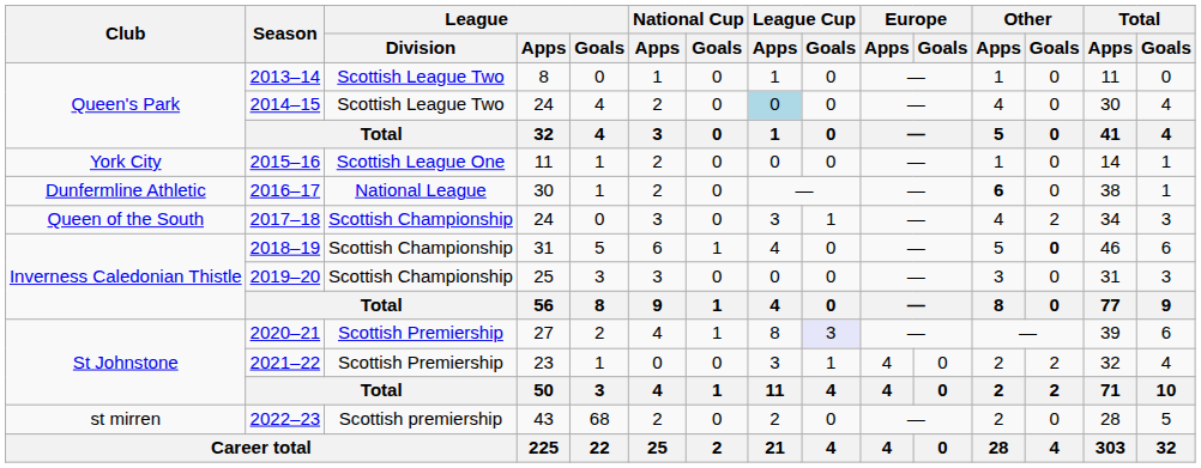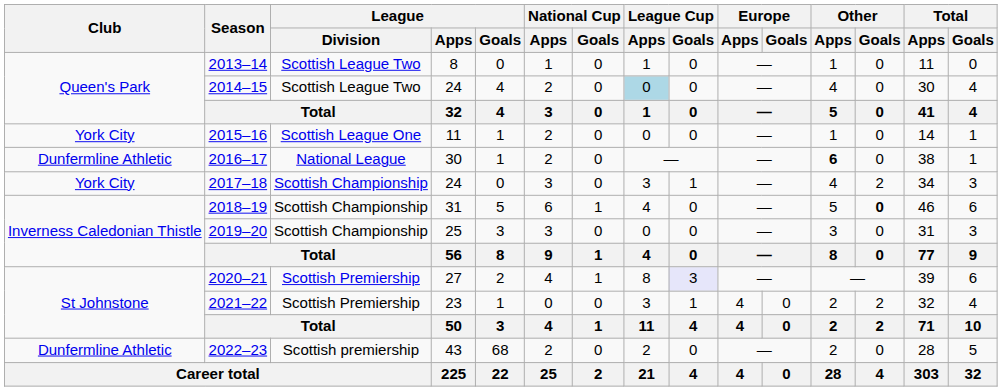 <table class="wikitable" style="text-align: center;">
 <tr>
 <th rowspan=2>Club</th>
 <th rowspan=2>Season</th>
 <th colspan=3>League</th>
 <th colspan=2>National Cup</th>
 <th colspan=2>League Cup</th>
 <th colspan=2>Europe</th>
 <th colspan=2>Other</th>
 <th colspan=2>Total</th>
 </tr>
 <tr>
 <th>Division</th>
 <th>Apps</th>
 <th>Goals</th>
 <th>Apps</th>
 <th>Goals</th>
 <th>Apps</th>
 <th>Goals</th>
 <th>Apps</th>
 <th>Goals</th>
 <th>Apps</th>
 <th>Goals</th>
 <th>Apps</th>
 <th>Goals</th>
 </tr>
 <tr>
 <td rowspan=3><a href='#'>Queen's Park</a></td>
 <td><a href='#'>2013–14</a></td>
 <td><a href='#'>Scottish League Two</a></td>
 <td>8</td>
 <td>0</td>
 <td>1</td>
 <td>0</td>
 <td>1</td>
 <td>0</td>
 <td colspan=2>—</td>
 <td>1</td>
 <td>0</td>
 <td>11</td>
 <td>0</td>
 </tr>
 <tr>
 <td><a href='#'>2014–15</a></td>
 <td>Scottish League Two</td>
 <td>24</td>
 <td>4</td>
 <td>2</td>
 <td>0</td>
 <td style="background: lightblue;">0</td>
 <td>0</td>
 <td colspan=2>—</td>
 <td>4</td>
 <td>0</td>
 <td>30</td>
 <td>4</td>
 </tr>
 <tr>
 <th colspan=2>Total</th>
 <th>32</th>
 <th>4</th>
 <th>3</th>
 <th>0</th>
 <th>1</th>
 <th>0</th>
 <th colspan=2>—</th>
 <th>5</th>
 <th>0</th>
 <th>41</th>
 <th>4</th>
 </tr>
 <tr>
 <td><a href='#'>York City</a></td>
 <td><a href='#'>2015–16</a></td>
 <td><a href='#'>Scottish League One</a></td>
 <td>11</td>
 <td>1</td>
 <td>2</td>
 <td>0</td>
 <td>0</td>
 <td>0</td>
 <td colspan=2>—</td>
 <td>1</td>
 <td>0</td>
 <td>14</td>
 <td>1</td>
 </tr>
 <tr>
 <td><a href='#'>Dunfermline Athletic</a></td>
 <td><a href='#'>2016–17</a></td>
 <td><a href='#'>National League</a></td>
 <td>30</td>
 <td>1</td>
 <td>2</td>
 <td>0</td>
 <td colspan=2>—</td>
 <td colspan=2>—</td>
 <td><strong>6</strong></td>
 <td>0</td>
 <td>38</td>
 <td>1</td>
 </tr>
 <tr>
-<td><a href='#'>Queen of the South</a></td>
+<td><a href='#'>York City</a></td>
 <td><a href='#'>2017–18</a></td>
 <td><a href='#'>Scottish Championship</a></td>
 <td>24</td>
 <td>0</td>
 <td>3</td>
 <td>0</td>
 <td>3</td>
 <td>1</td>
 <td colspan=2>—</td>
 <td>4</td>
 <td>2</td>
 <td>34</td>
 <td>3</td>
 </tr>
 <tr>
 <td rowspan=3><a href='#'>Inverness Caledonian Thistle</a></td>
 <td><a href='#'>2018–19</a></td>
 <td>Scottish Championship</td>
 <td>31</td>
 <td>5</td>
 <td>6</td>
 <td>1</td>
 <td>4</td>
 <td>0</td>
 <td colspan=2>—</td>
 <td>5</td>
 <td><strong>0</strong></td>
 <td>46</td>
 <td>6</td>
 </tr>
 <tr>
 <td><a href='#'>2019–20</a></td>
 <td>Scottish Championship</td>
 <td>25</td>
 <td>3</td>
 <td>3</td>
 <td>0</td>
 <td>0</td>
 <td>0</td>
 <td colspan=2>—</td>
 <td>3</td>
 <td>0</td>
 <td>31</td>
 <td>3</td>
 </tr>
 <tr>
 <th colspan=2>Total</th>
 <th>56</th>
 <th>8</th>
 <th>9</th>
 <th>1</th>
 <th>4</th>
 <th>0</th>
 <th colspan=2>—</th>
 <th>8</th>
 <th>0</th>
 <th>77</th>
 <th>9</th>
 </tr>
 <tr>
 <td rowspan=3><a href='#'>St Johnstone</a></td>
 <td><a href='#'>2020–21</a></td>
 <td><a href='#'>Scottish Premiership</a></td>
 <td>27</td>
 <td>2</td>
 <td>4</td>
 <td>1</td>
 <td>8</td>
 <td style="background: lavender;">3</td>
 <td colspan=2>—</td>
 <td colspan=2>—</td>
 <td>39</td>
 <td>6</td>
 </tr>
 <tr>
 <td><a href='#'>2021–22</a></td>
 <td>Scottish Premiership</td>
 <td>23</td>
 <td>1</td>
 <td>0</td>
 <td>0</td>
 <td>3</td>
 <td>1</td>
 <td>4</td>
 <td>0</td>
 <td>2</td>
 <td>2</td>
 <td>32</td>
 <td>4</td>
 </tr>
 <tr>
 <th colspan=2>Total</th>
 <th>50</th>
 <th>3</th>
 <th>4</th>
 <th>1</th>
 <th>11</th>
 <th>4</th>
 <th>4</th>
 <th>0</th>
 <th>2</th>
 <th>2</th>
 <th>71</th>
 <th>10</th>
 </tr>
 <tr>
-<td>st mirren</td>
+<td><a href='#'>Dunfermline Athletic</a></td>
 <td><a href='#'>2022–23</a></td>
 <td>Scottish premiership</td>
 <td>43</td>
 <td>68</td>
 <td>2</td>
 <td>0</td>
 <td>2</td>
 <td>0</td>
 <td colspan=2>—</td>
 <td>2</td>
 <td>0</td>
 <td>28</td>
 <td>5</td>
 </tr>
 <tr>
 <th colspan=3>Career total</th>
 <th>225</th>
 <th>22</th>
 <th>25</th>
 <th>2</th>
 <th>21</th>
 <th>4</th>
 <th>4</th>
 <th>0</th>
 <th>28</th>
 <th>4</th>
 <th>303</th>
 <th>32</th>
 </tr>
 </table>
